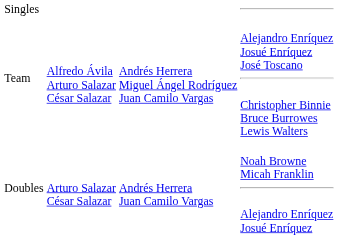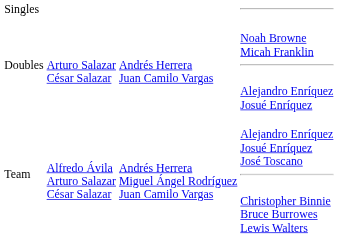 <table>
 <tr>
 <td>Singles</td>
 <td></td>
 <td></td>
 <td><hr></td>
 </tr>
 <tr>
+<td>Doubles</td>
+<td><br><a href='#'>Arturo Salazar</a><br><a href='#'>César Salazar</a></td>
+<td><br><a href='#'>Andrés Herrera</a><br><a href='#'>Juan Camilo Vargas</a></td>
+<td><br><a href='#'>Noah Browne</a><br><a href='#'>Micah Franklin</a><hr><br><a href='#'>Alejandro Enríquez</a><br><a href='#'>Josué Enríquez</a></td>
+</tr>
+<tr>
 <td>Team</td>
 <td><br><a href='#'>Alfredo Ávila</a><br><a href='#'>Arturo Salazar</a><br><a href='#'>César Salazar</a></td>
 <td><br><a href='#'>Andrés Herrera</a><br><a href='#'>Miguel Ángel Rodríguez</a><br><a href='#'>Juan Camilo Vargas</a></td>
 <td><br><a href='#'>Alejandro Enríquez</a><br><a href='#'>Josué Enríquez</a><br><a href='#'>José Toscano</a><hr><br><a href='#'>Christopher Binnie</a><br><a href='#'>Bruce Burrowes</a><br><a href='#'>Lewis Walters</a></td>
 </tr>
-<tr>
-<td>Doubles</td>
-<td><br><a href='#'>Arturo Salazar</a><br><a href='#'>César Salazar</a></td>
-<td><br><a href='#'>Andrés Herrera</a><br><a href='#'>Juan Camilo Vargas</a></td>
-<td><br><a href='#'>Noah Browne</a><br><a href='#'>Micah Franklin</a><hr><br><a href='#'>Alejandro Enríquez</a><br><a href='#'>Josué Enríquez</a></td>
-</tr>
 </table>
